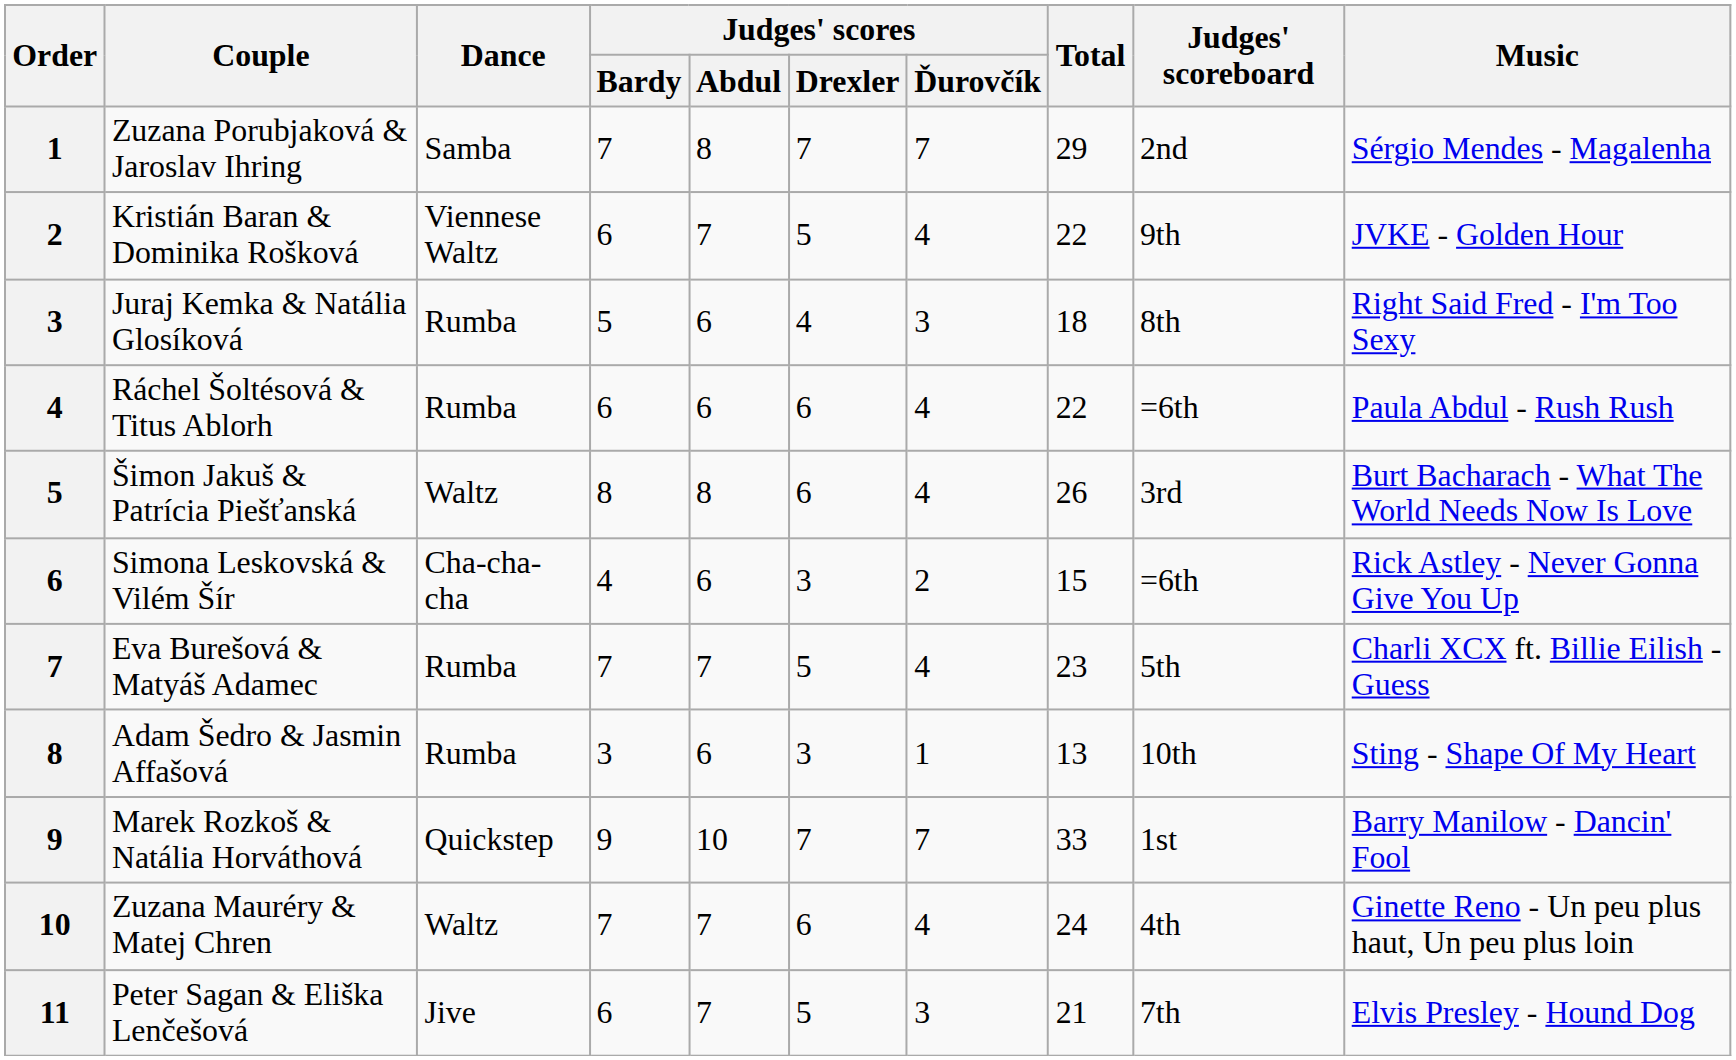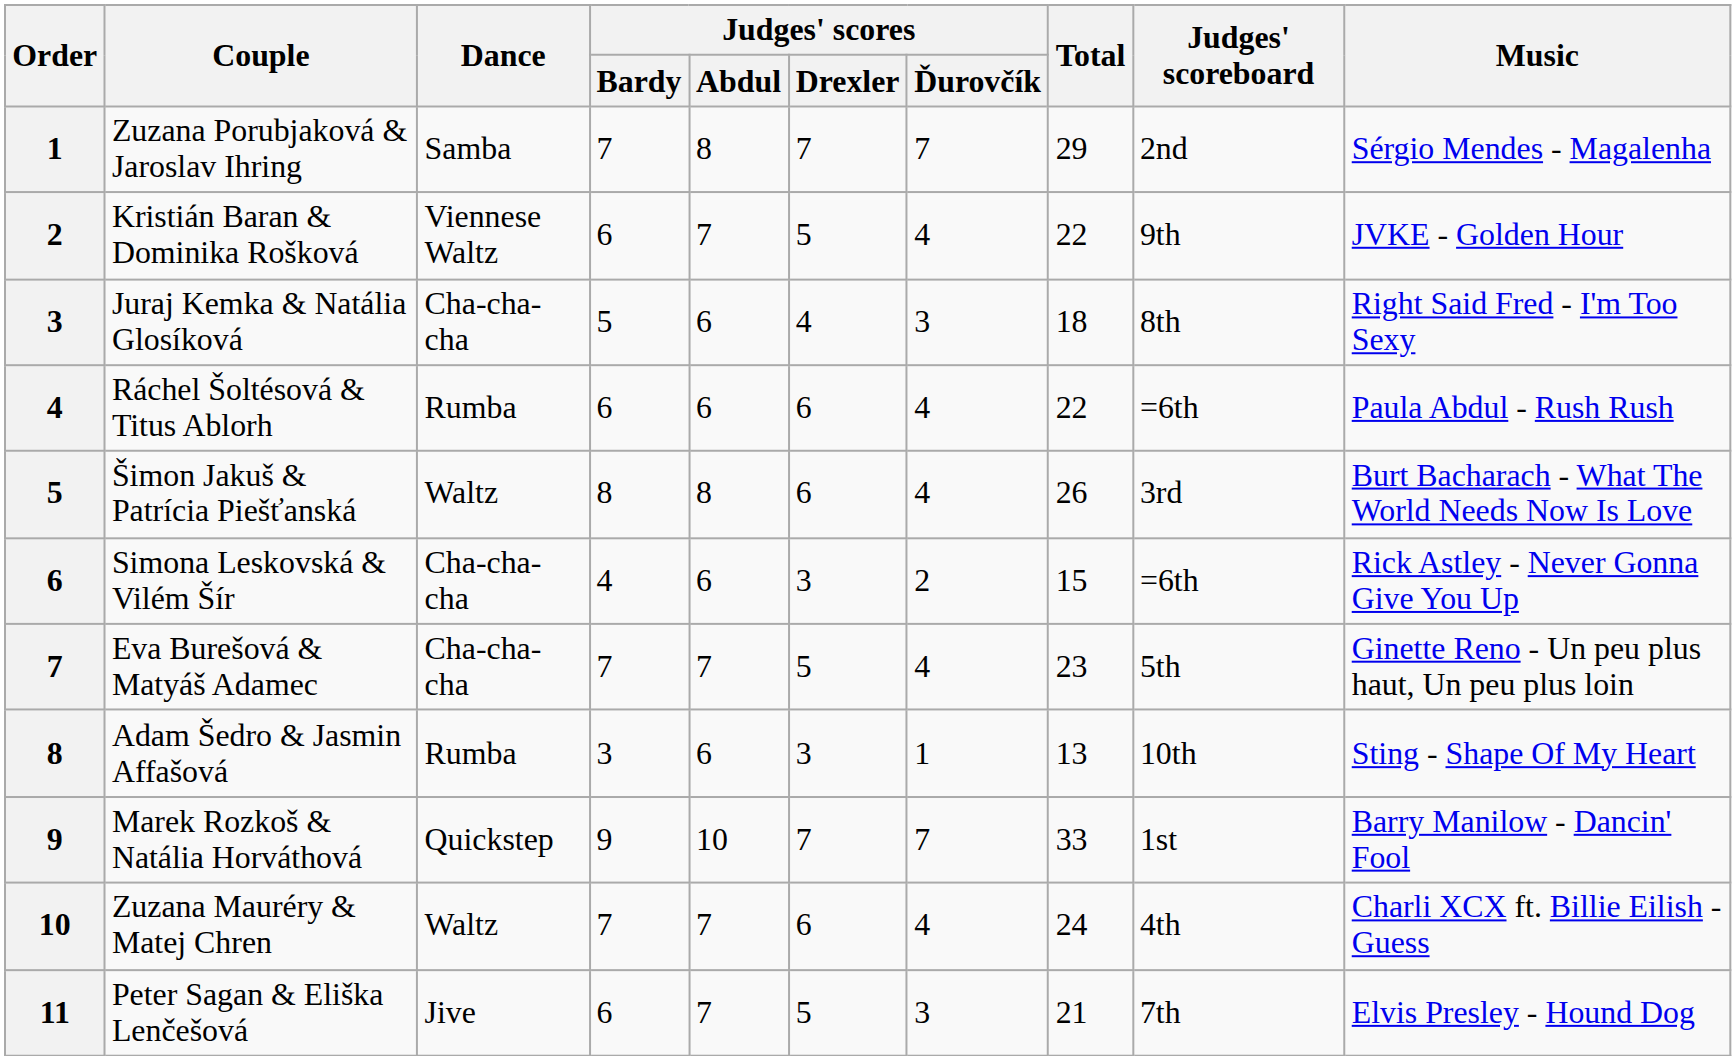 <table class="wikitable">
 <tr>
 <th rowspan="2">Order</th>
 <th rowspan="2">Couple</th>
 <th rowspan="2">Dance</th>
 <th colspan="4">Judges' scores</th>
 <th rowspan="2">Total</th>
 <th rowspan="2">Judges' scoreboard</th>
 <th rowspan="2">Music</th>
 </tr>
 <tr>
 <th>Bardy</th>
 <th>Abdul</th>
 <th>Drexler</th>
 <th>Ďurovčík</th>
 </tr>
 <tr>
 <th>1</th>
 <td>Zuzana Porubjaková & Jaroslav Ihring</td>
 <td>Samba</td>
 <td>7</td>
 <td>8</td>
 <td>7</td>
 <td>7</td>
 <td>29</td>
 <td>2nd</td>
 <td><a href='#'>Sérgio Mendes</a> - <a href='#'>Magalenha</a></td>
 </tr>
 <tr>
 <th>2</th>
 <td>Kristián Baran & Dominika Rošková</td>
 <td>Viennese Waltz</td>
 <td>6</td>
 <td>7</td>
 <td>5</td>
 <td>4</td>
 <td>22</td>
 <td>9th</td>
 <td><a href='#'>JVKE</a> - <a href='#'>Golden Hour</a></td>
 </tr>
 <tr>
 <th>3</th>
 <td>Juraj Kemka & Natália Glosíková</td>
-<td>Rumba</td>
+<td>Cha-cha-cha</td>
 <td>5</td>
 <td>6</td>
 <td>4</td>
 <td>3</td>
 <td>18</td>
 <td>8th</td>
 <td><a href='#'>Right Said Fred</a> - <a href='#'>I'm Too Sexy</a></td>
 </tr>
 <tr>
 <th>4</th>
 <td>Ráchel Šoltésová & Titus Ablorh</td>
 <td>Rumba</td>
 <td>6</td>
 <td>6</td>
 <td>6</td>
 <td>4</td>
 <td>22</td>
 <td>=6th</td>
 <td><a href='#'>Paula Abdul</a> - <a href='#'>Rush Rush</a></td>
 </tr>
 <tr>
 <th>5</th>
 <td>Šimon Jakuš & Patrícia Piešťanská</td>
 <td>Waltz</td>
 <td>8</td>
 <td>8</td>
 <td>6</td>
 <td>4</td>
 <td>26</td>
 <td>3rd</td>
 <td><a href='#'>Burt Bacharach</a> - <a href='#'>What The World Needs Now Is Love</a></td>
 </tr>
 <tr>
 <th>6</th>
 <td>Simona Leskovská & Vilém Šír</td>
 <td>Cha-cha-cha</td>
 <td>4</td>
 <td>6</td>
 <td>3</td>
 <td>2</td>
 <td>15</td>
 <td>=6th</td>
 <td><a href='#'>Rick Astley</a> - <a href='#'>Never Gonna Give You Up</a></td>
 </tr>
 <tr>
 <th>7</th>
 <td>Eva Burešová & Matyáš Adamec</td>
-<td>Rumba</td>
+<td>Cha-cha-cha</td>
 <td>7</td>
 <td>7</td>
 <td>5</td>
 <td>4</td>
 <td>23</td>
 <td>5th</td>
-<td><a href='#'>Charli XCX</a> ft. <a href='#'>Billie Eilish</a> - <a href='#'>Guess</a></td>
+<td><a href='#'>Ginette Reno</a> - Un peu plus haut, Un peu plus loin</td>
 </tr>
 <tr>
 <th>8</th>
 <td>Adam Šedro & Jasmin Affašová</td>
 <td>Rumba</td>
 <td>3</td>
 <td>6</td>
 <td>3</td>
 <td>1</td>
 <td>13</td>
 <td>10th</td>
 <td><a href='#'>Sting</a> - <a href='#'>Shape Of My Heart</a></td>
 </tr>
 <tr>
 <th>9</th>
 <td>Marek Rozkoš & Natália Horváthová</td>
 <td>Quickstep</td>
 <td>9</td>
 <td>10</td>
 <td>7</td>
 <td>7</td>
 <td>33</td>
 <td>1st</td>
 <td><a href='#'>Barry Manilow</a> - <a href='#'>Dancin' Fool</a></td>
 </tr>
 <tr>
 <th>10</th>
 <td>Zuzana Mauréry & Matej Chren</td>
 <td>Waltz</td>
 <td>7</td>
 <td>7</td>
 <td>6</td>
 <td>4</td>
 <td>24</td>
 <td>4th</td>
-<td><a href='#'>Ginette Reno</a> - Un peu plus haut, Un peu plus loin</td>
+<td><a href='#'>Charli XCX</a> ft. <a href='#'>Billie Eilish</a> - <a href='#'>Guess</a></td>
 </tr>
 <tr>
 <th>11</th>
 <td>Peter Sagan  & Eliška Lenčešová</td>
 <td>Jive</td>
 <td>6</td>
 <td>7</td>
 <td>5</td>
 <td>3</td>
 <td>21</td>
 <td>7th</td>
 <td><a href='#'>Elvis Presley</a> - <a href='#'>Hound Dog</a></td>
 </tr>
 </table>
